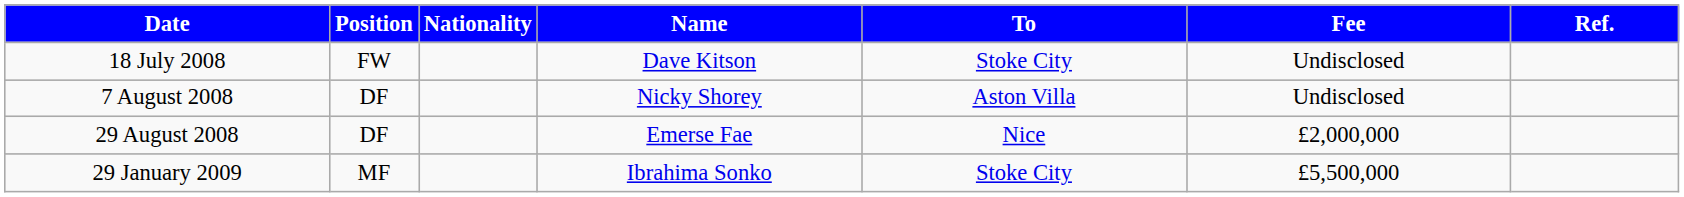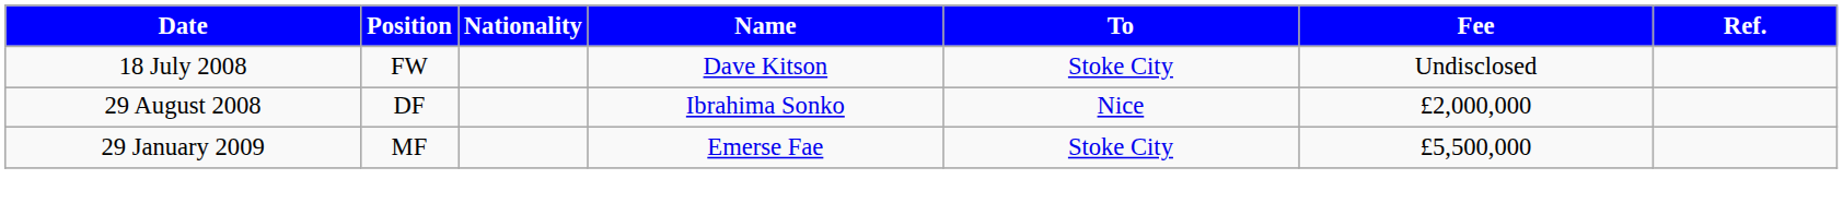 <table class="wikitable"  style="text-align:center; font-size:90%; ">
 <tr>
 <th style="background:#00f; color:white; width:200px;">Date</th>
 <th style="background:#00f; color:white; width:50px;">Position</th>
 <th style="background:#00f; color:white; width:50px;">Nationality</th>
 <th style="background:#00f; color:white; width:200px;">Name</th>
 <th style="background:#00f; color:white; width:200px;">To</th>
 <th style="background:#00f; color:white; width:200px;">Fee</th>
 <th style="background:#00f; color:white; width:100px;">Ref.</th>
 </tr>
 <tr>
 <td>18 July 2008</td>
 <td>FW</td>
 <td></td>
 <td><a href='#'>Dave Kitson</a></td>
 <td><a href='#'>Stoke City</a></td>
 <td>Undisclosed</td>
 <td></td>
 </tr>
 <tr>
-<td>7 August 2008</td>
-<td>DF</td>
-<td></td>
-<td><a href='#'>Nicky Shorey</a></td>
-<td><a href='#'>Aston Villa</a></td>
-<td>Undisclosed</td>
-<td></td>
-</tr>
-<tr>
 <td>29 August 2008</td>
 <td>DF</td>
 <td></td>
-<td><a href='#'>Emerse Fae</a></td>
+<td><a href='#'>Ibrahima Sonko</a></td>
 <td><a href='#'>Nice</a></td>
 <td>£2,000,000</td>
 <td></td>
 </tr>
 <tr>
 <td>29 January 2009</td>
 <td>MF</td>
 <td></td>
-<td><a href='#'>Ibrahima Sonko</a></td>
+<td><a href='#'>Emerse Fae</a></td>
 <td><a href='#'>Stoke City</a></td>
 <td>£5,500,000</td>
 <td></td>
 </tr>
 </table>
